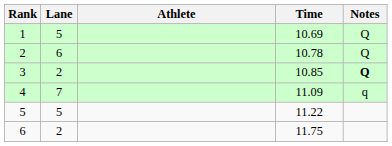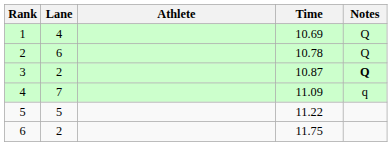 <table class="wikitable sortable" style="text-align:center">
 <tr>
 <th width=40>Rank</th>
 <th width=40>Lane</th>
 <th width=250>Athlete</th>
 <th width=80>Time</th>
 <th width=50>Notes</th>
 </tr>
 <tr style="background:#cfc;">
 <td>1</td>
-<td>5</td>
+<td>4</td>
 <td align=left></td>
 <td>10.69</td>
 <td>Q</td>
 </tr>
 <tr style="background:#cfc;">
 <td>2</td>
 <td>6</td>
 <td align=left></td>
 <td>10.78</td>
 <td>Q</td>
 </tr>
 <tr style="background:#cfc;">
 <td>3</td>
 <td>2</td>
 <td align=left></td>
-<td>10.85</td>
+<td>10.87</td>
 <td><strong>Q</strong></td>
 </tr>
 <tr style="background:#cfc;">
 <td>4</td>
 <td>7</td>
 <td align=left></td>
 <td>11.09</td>
 <td>q</td>
 </tr>
 <tr>
 <td>5</td>
 <td>5</td>
 <td align=left></td>
 <td>11.22</td>
 <td></td>
 </tr>
 <tr>
 <td>6</td>
 <td>2</td>
 <td align=left></td>
 <td>11.75</td>
 <td></td>
 </tr>
 </table>
